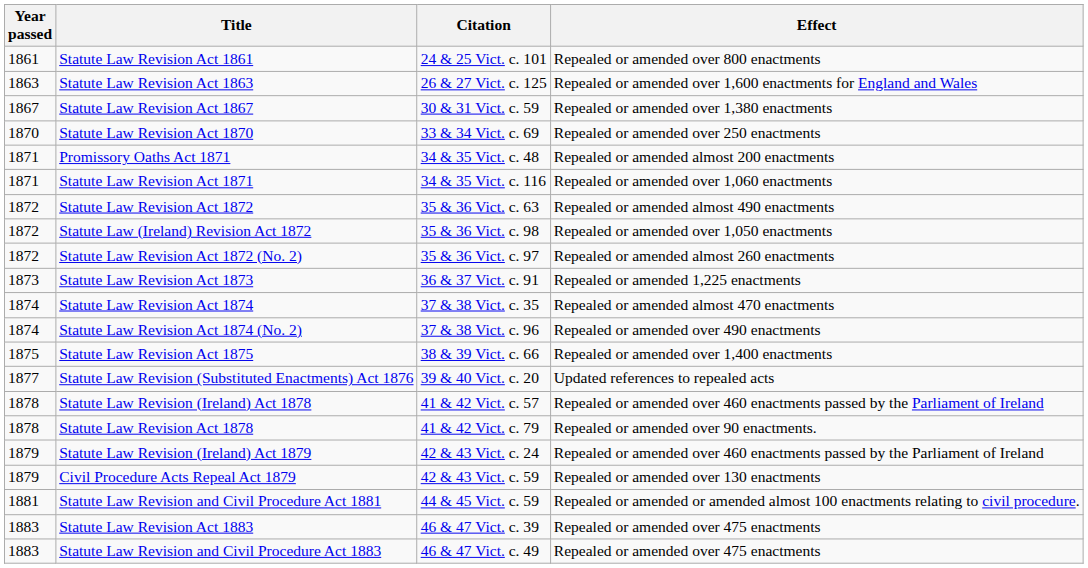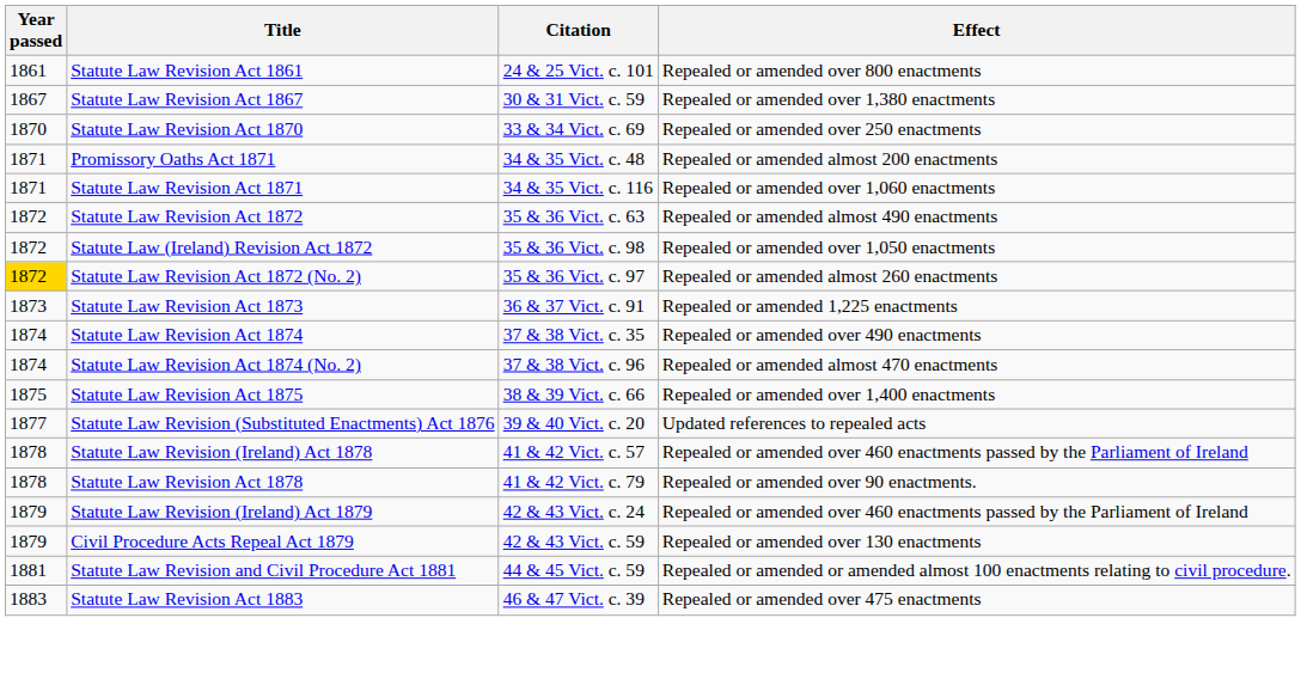 <table class="wikitable">
 <tr>
 <th>Year<br>passed</th>
 <th>Title</th>
 <th>Citation</th>
 <th>Effect</th>
 </tr>
 <tr>
 <td>1861</td>
 <td><a href='#'>Statute Law Revision Act 1861</a></td>
 <td><a href='#'>24 & 25 Vict.</a> c. 101</td>
 <td>Repealed or amended over 800 enactments</td>
-</tr>
-<tr>
-<td>1863</td>
-<td><a href='#'>Statute Law Revision Act 1863</a></td>
-<td><a href='#'>26 & 27 Vict.</a> c. 125</td>
-<td>Repealed or amended over 1,600 enactments for <a href='#'>England and Wales</a></td>
 </tr>
 <tr>
 <td>1867</td>
 <td><a href='#'>Statute Law Revision Act 1867</a></td>
 <td><a href='#'>30 & 31 Vict.</a> c. 59</td>
 <td>Repealed or amended over 1,380 enactments</td>
 </tr>
 <tr>
 <td>1870</td>
 <td><a href='#'>Statute Law Revision Act 1870</a></td>
 <td><a href='#'>33 & 34 Vict.</a> c. 69</td>
 <td>Repealed or amended over 250 enactments</td>
 </tr>
 <tr>
 <td>1871</td>
 <td><a href='#'>Promissory Oaths Act 1871</a></td>
 <td><a href='#'>34 & 35 Vict.</a> c. 48</td>
 <td>Repealed or amended almost 200 enactments</td>
 </tr>
 <tr>
 <td>1871</td>
 <td><a href='#'>Statute Law Revision Act 1871</a></td>
 <td><a href='#'>34 & 35 Vict.</a> c. 116</td>
 <td>Repealed or amended over 1,060 enactments</td>
 </tr>
 <tr>
 <td>1872</td>
 <td><a href='#'>Statute Law Revision Act 1872</a></td>
 <td><a href='#'>35 & 36 Vict.</a> c. 63</td>
 <td>Repealed or amended almost 490 enactments</td>
 </tr>
 <tr>
 <td>1872</td>
 <td><a href='#'>Statute Law (Ireland) Revision Act 1872</a></td>
 <td><a href='#'>35 & 36 Vict.</a> c. 98</td>
 <td>Repealed or amended over 1,050 enactments</td>
 </tr>
 <tr>
-<td>1872</td>
+<td style="background: gold;">1872</td>
 <td><a href='#'>Statute Law Revision Act 1872 (No. 2)</a></td>
 <td><a href='#'>35 & 36 Vict.</a> c. 97</td>
 <td>Repealed or amended almost 260 enactments</td>
 </tr>
 <tr>
 <td>1873</td>
 <td><a href='#'>Statute Law Revision Act 1873</a></td>
 <td><a href='#'>36 & 37 Vict.</a> c. 91</td>
 <td>Repealed or amended 1,225 enactments</td>
 </tr>
 <tr>
 <td>1874</td>
 <td><a href='#'>Statute Law Revision Act 1874</a></td>
 <td><a href='#'>37 & 38 Vict.</a> c. 35</td>
-<td>Repealed or amended almost 470 enactments</td>
+<td>Repealed or amended over 490 enactments</td>
 </tr>
 <tr>
 <td>1874</td>
 <td><a href='#'>Statute Law Revision Act 1874 (No. 2)</a></td>
 <td><a href='#'>37 & 38 Vict.</a> c. 96</td>
-<td>Repealed or amended over 490 enactments</td>
+<td>Repealed or amended almost 470 enactments</td>
 </tr>
 <tr>
 <td>1875</td>
 <td><a href='#'>Statute Law Revision Act 1875</a></td>
 <td><a href='#'>38 & 39 Vict.</a> c. 66</td>
 <td>Repealed or amended over 1,400 enactments</td>
 </tr>
 <tr>
 <td>1877</td>
 <td><a href='#'>Statute Law Revision (Substituted Enactments) Act 1876</a></td>
 <td><a href='#'>39 & 40 Vict.</a> c. 20</td>
 <td>Updated references to repealed acts</td>
 </tr>
 <tr>
 <td>1878</td>
 <td><a href='#'>Statute Law Revision (Ireland) Act 1878</a></td>
 <td><a href='#'>41 & 42 Vict.</a> c. 57</td>
 <td>Repealed or amended over 460 enactments passed by the <a href='#'>Parliament of Ireland</a></td>
 </tr>
 <tr>
 <td>1878</td>
 <td><a href='#'>Statute Law Revision Act 1878</a></td>
 <td><a href='#'>41 & 42 Vict.</a> c. 79</td>
 <td>Repealed or amended over 90 enactments.</td>
 </tr>
 <tr>
 <td>1879</td>
 <td><a href='#'>Statute Law Revision (Ireland) Act 1879</a></td>
 <td><a href='#'>42 & 43 Vict.</a> c. 24</td>
 <td>Repealed or amended over 460 enactments passed by the Parliament of Ireland</td>
 </tr>
 <tr>
 <td>1879</td>
 <td><a href='#'>Civil Procedure Acts Repeal Act 1879</a></td>
 <td><a href='#'>42 & 43 Vict.</a> c. 59</td>
 <td>Repealed or amended over 130 enactments</td>
 </tr>
 <tr>
 <td>1881</td>
 <td><a href='#'>Statute Law Revision and Civil Procedure Act 1881</a></td>
 <td><a href='#'>44 & 45 Vict.</a> c. 59</td>
 <td>Repealed or amended or amended almost 100 enactments relating to <a href='#'>civil procedure</a>.</td>
 </tr>
 <tr>
 <td>1883</td>
 <td><a href='#'>Statute Law Revision Act 1883</a></td>
 <td><a href='#'>46 & 47 Vict.</a> c. 39</td>
 <td>Repealed or amended over 475 enactments</td>
 </tr>
-<tr>
-<td>1883</td>
-<td><a href='#'>Statute Law Revision and Civil Procedure Act 1883</a></td>
-<td><a href='#'>46 & 47 Vict.</a> c. 49</td>
-<td>Repealed or amended over 475 enactments</td>
-</tr>
 </table>
